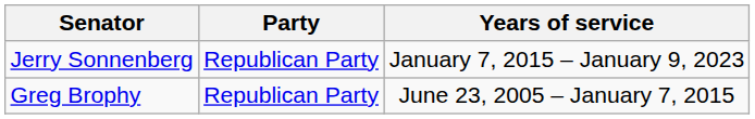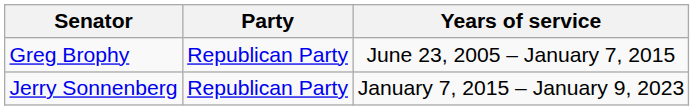 <table class=wikitable style="text-align:center">
 <tr>
 <th>Senator</th>
 <th>Party</th>
 <th>Years of service</th>
 </tr>
 <tr>
+<td align =left nowrap><a href='#'>Greg Brophy</a></td>
+<td><a href='#'>Republican Party</a></td>
+<td>June 23, 2005 – January 7, 2015</td>
+</tr>
+<tr>
 <td align =left no wrap><a href='#'>Jerry Sonnenberg</a></td>
 <td><a href='#'>Republican Party</a></td>
 <td>January 7, 2015 – January 9, 2023</td>
 </tr>
-<tr>
-<td align =left nowrap><a href='#'>Greg Brophy</a></td>
-<td><a href='#'>Republican Party</a></td>
-<td>June 23, 2005 – January 7, 2015</td>
-</tr>
 </table>
